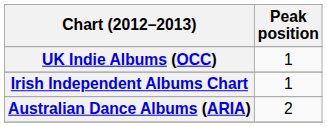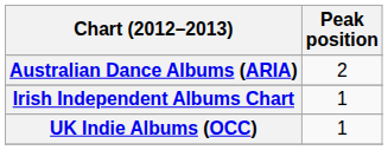 <table class="wikitable sortable plainrowheaders" style="text-align:center">
 <tr>
 <th scope="col">Chart (2012–2013)</th>
 <th scope="col">Peak<br>position</th>
 </tr>
 <tr>
 </tr>
 <tr>
-<th scope="row"><a href='#'>UK Indie Albums</a> (<a href='#'>OCC</a>)</th>
-<td>1</td>
+<th scope="row"><a href='#'>Australian Dance Albums</a> (<a href='#'>ARIA</a>)</th>
+<td>2</td>
 </tr>
 <tr>
 </tr>
 <tr>
 </tr>
 <tr>
 </tr>
 <tr>
 </tr>
 <tr>
 </tr>
 <tr>
 </tr>
 <tr>
 <th scope="row"><a href='#'>Irish Independent Albums Chart</a></th>
 <td>1</td>
 </tr>
 <tr>
 </tr>
 <tr>
 </tr>
 <tr>
 </tr>
 <tr>
 </tr>
 <tr>
 </tr>
 <tr>
-<th scope="row"><a href='#'>Australian Dance Albums</a> (<a href='#'>ARIA</a>)</th>
-<td>2</td>
+<th scope="row"><a href='#'>UK Indie Albums</a> (<a href='#'>OCC</a>)</th>
+<td>1</td>
 </tr>
 <tr>
 </tr>
 <tr>
 </tr>
 <tr>
 </tr>
 </table>
